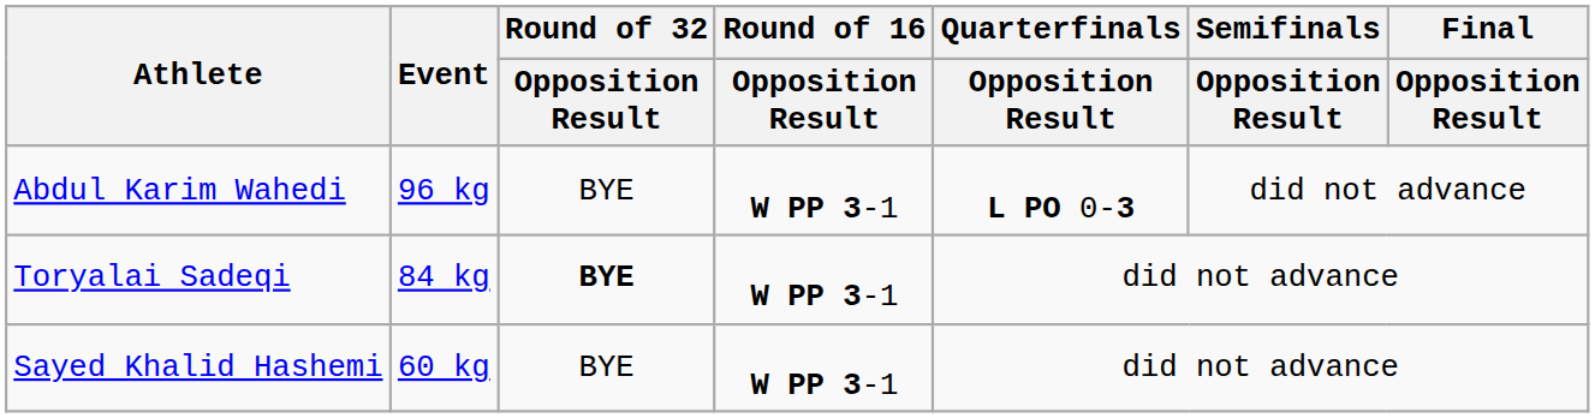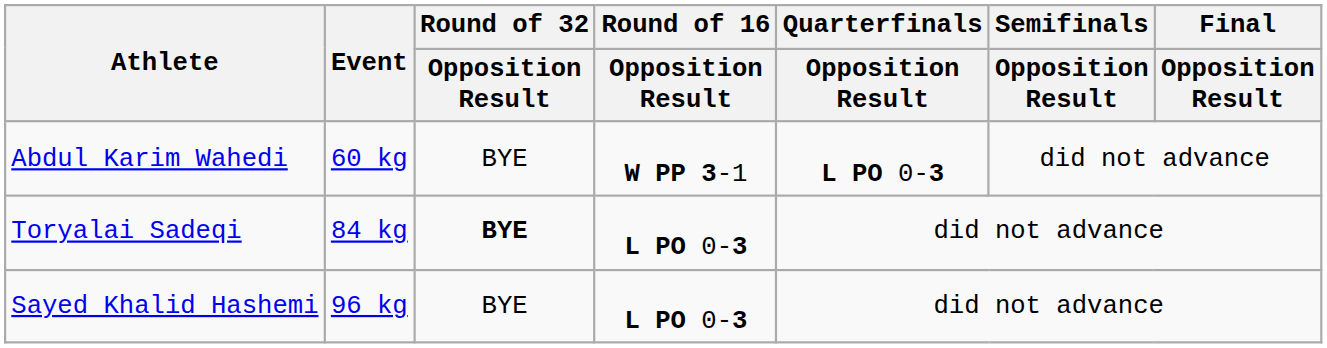 <table class="wikitable" border="1" style="font-size:90%">
 <tr>
 <th rowspan=2>Athlete</th>
 <th rowspan=2>Event</th>
 <th>Round of 32</th>
 <th>Round of 16</th>
 <th>Quarterfinals</th>
 <th>Semifinals</th>
 <th>Final</th>
 </tr>
 <tr>
 <th>Opposition<br>Result</th>
 <th>Opposition<br>Result</th>
 <th>Opposition<br>Result</th>
 <th>Opposition<br>Result</th>
 <th>Opposition<br>Result</th>
 </tr>
 <tr>
 <td><a href='#'>Abdul Karim Wahedi</a></td>
-<td><a href='#'>96 kg</a></td>
+<td><a href='#'>60 kg</a></td>
 <td align=center>BYE</td>
 <td align=center><br><strong>W PP</strong> <strong>3</strong>-1</td>
 <td align=center><br><strong>L PO</strong> 0-<strong>3</strong></td>
 <td align=center colspan="7">did not advance</td>
 </tr>
 <tr>
 <td><a href='#'>Toryalai Sadeqi</a></td>
 <td><a href='#'>84 kg</a></td>
 <td align=center><strong>BYE</strong></td>
-<td align=center><br><strong>W PP</strong> <strong>3</strong>-1</td>
+<td align=center><br><strong>L PO</strong> 0-<strong>3</strong></td>
 <td align=center colspan="7">did not advance</td>
 </tr>
 <tr>
 <td><a href='#'>Sayed Khalid Hashemi</a></td>
-<td><a href='#'>60 kg</a></td>
+<td><a href='#'>96 kg</a></td>
 <td align=center>BYE</td>
-<td align=center><br><strong>W PP</strong> <strong>3</strong>-1</td>
+<td align=center><br><strong>L PO</strong> 0-<strong>3</strong></td>
 <td align=center colspan="7">did not advance</td>
 </tr>
 </table>
